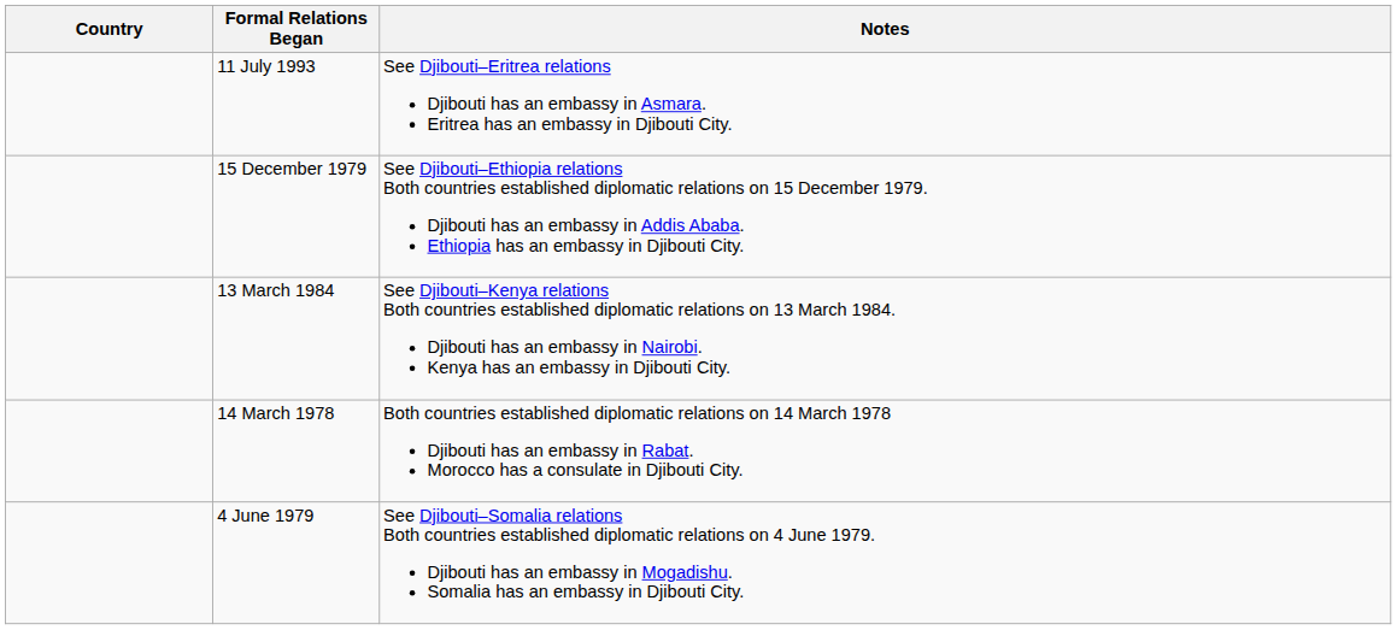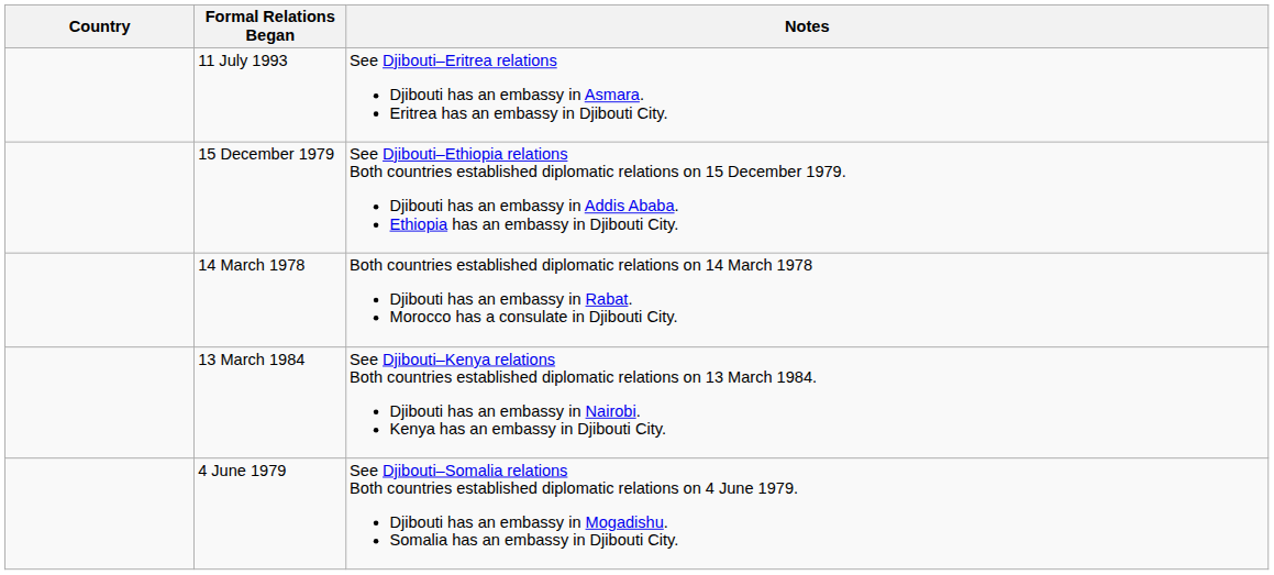 <table class="wikitable sortable" style="width:100%; margin:auto;">
 <tr>
 <th style="width:15%;">Country</th>
 <th style="width:12%;">Formal Relations Began</th>
 <th>Notes</th>
 </tr>
 <tr valign="top">
 <td></td>
 <td>11 July 1993</td>
 <td>See <a href='#'>Djibouti–Eritrea relations</a><br><ul><li>Djibouti has an embassy in <a href='#'>Asmara</a>.</li><li>Eritrea has an embassy in Djibouti City.</li></ul></td>
 </tr>
 <tr valign="top">
 <td></td>
 <td>15 December 1979</td>
 <td>See <a href='#'>Djibouti–Ethiopia relations</a><br>Both countries established diplomatic relations on 15 December 1979.<ul><li>Djibouti has an embassy in <a href='#'>Addis Ababa</a>.</li><li><a href='#'>Ethiopia</a> has an embassy in Djibouti City.</li></ul></td>
 </tr>
 <tr valign="top">
 <td></td>
-<td>13 March 1984</td>
-<td>See <a href='#'>Djibouti–Kenya relations</a><br>Both countries established diplomatic relations on 13 March 1984.<ul><li>Djibouti has an embassy in <a href='#'>Nairobi</a>.</li><li>Kenya has an embassy in Djibouti City.</li></ul></td>
+<td>14 March 1978</td>
+<td>Both countries established diplomatic relations on 14 March 1978<br><ul><li>Djibouti has an embassy in <a href='#'>Rabat</a>.</li><li>Morocco has a consulate in Djibouti City.</li></ul></td>
 </tr>
 <tr valign="top">
 <td></td>
-<td>14 March 1978</td>
-<td>Both countries established diplomatic relations on 14 March 1978<br><ul><li>Djibouti has an embassy in <a href='#'>Rabat</a>.</li><li>Morocco has a consulate in Djibouti City.</li></ul></td>
+<td>13 March 1984</td>
+<td>See <a href='#'>Djibouti–Kenya relations</a><br>Both countries established diplomatic relations on 13 March 1984.<ul><li>Djibouti has an embassy in <a href='#'>Nairobi</a>.</li><li>Kenya has an embassy in Djibouti City.</li></ul></td>
 </tr>
 <tr valign="top">
 <td></td>
 <td>4 June 1979</td>
 <td>See <a href='#'>Djibouti–Somalia relations</a><br>Both countries established diplomatic relations on 4 June 1979.<ul><li>Djibouti has an embassy in <a href='#'>Mogadishu</a>.</li><li>Somalia has an embassy in Djibouti City.</li></ul></td>
 </tr>
 </table>
